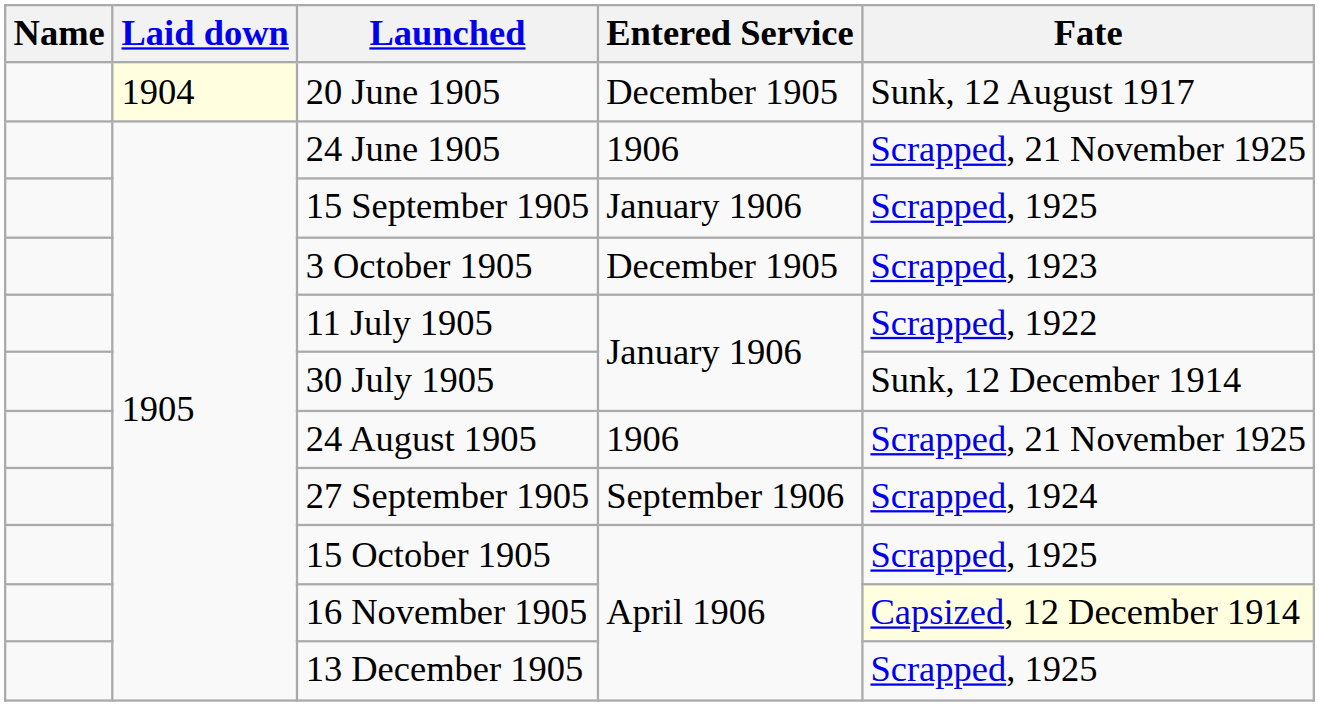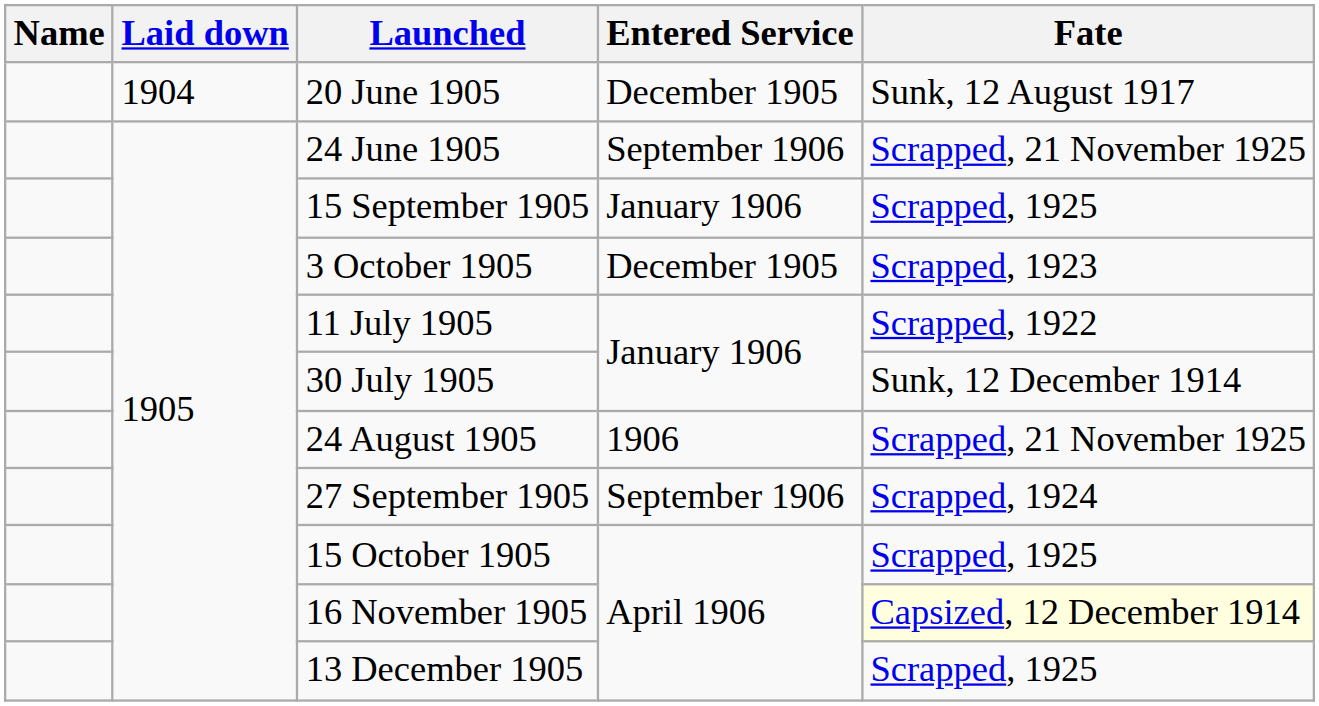 <table class="wikitable plainrowheaders">
 <tr>
 <th scope="col">Name</th>
 <th scope="col"><a href='#'>Laid down</a></th>
 <th scope="col"><a href='#'>Launched</a></th>
 <th scope="col">Entered Service</th>
 <th scope="col">Fate</th>
 </tr>
 <tr>
 <td scope="row"></td>
-<td style="background: lightyellow;">1904</td>
+<td>1904</td>
 <td>20 June 1905</td>
 <td>December 1905</td>
 <td>Sunk, 12 August 1917</td>
 </tr>
 <tr>
 <td scope="row"></td>
 <td rowspan=10>1905</td>
 <td>24 June 1905</td>
-<td>1906</td>
+<td>September 1906</td>
 <td><a href='#'>Scrapped</a>, 21 November 1925</td>
 </tr>
 <tr>
 <td scope="row"></td>
 <td>15 September 1905</td>
 <td>January 1906</td>
 <td><a href='#'>Scrapped</a>, 1925</td>
 </tr>
 <tr>
 <td scope="row"></td>
 <td>3 October 1905</td>
 <td>December 1905</td>
 <td><a href='#'>Scrapped</a>, 1923</td>
 </tr>
 <tr>
 <td scope="row"></td>
 <td>11 July 1905</td>
 <td rowspan=2>January 1906</td>
 <td><a href='#'>Scrapped</a>, 1922</td>
 </tr>
 <tr>
 <td scope="row"></td>
 <td>30 July 1905</td>
 <td>Sunk, 12 December 1914</td>
 </tr>
 <tr>
 <td scope="row"></td>
 <td>24 August 1905</td>
 <td>1906</td>
 <td><a href='#'>Scrapped</a>, 21 November 1925</td>
 </tr>
 <tr>
 <td scope="row"></td>
 <td>27 September 1905</td>
 <td>September 1906</td>
 <td><a href='#'>Scrapped</a>, 1924</td>
 </tr>
 <tr>
 <td scope="row"></td>
 <td>15 October 1905</td>
 <td rowspan=3>April 1906</td>
 <td><a href='#'>Scrapped</a>, 1925</td>
 </tr>
 <tr>
 <td scope="row"></td>
 <td>16 November 1905</td>
 <td style="background: lightyellow;"><a href='#'>Capsized</a>, 12 December 1914</td>
 </tr>
 <tr>
 <td scope="row"></td>
 <td>13 December 1905</td>
 <td><a href='#'>Scrapped</a>, 1925</td>
 </tr>
 </table>
